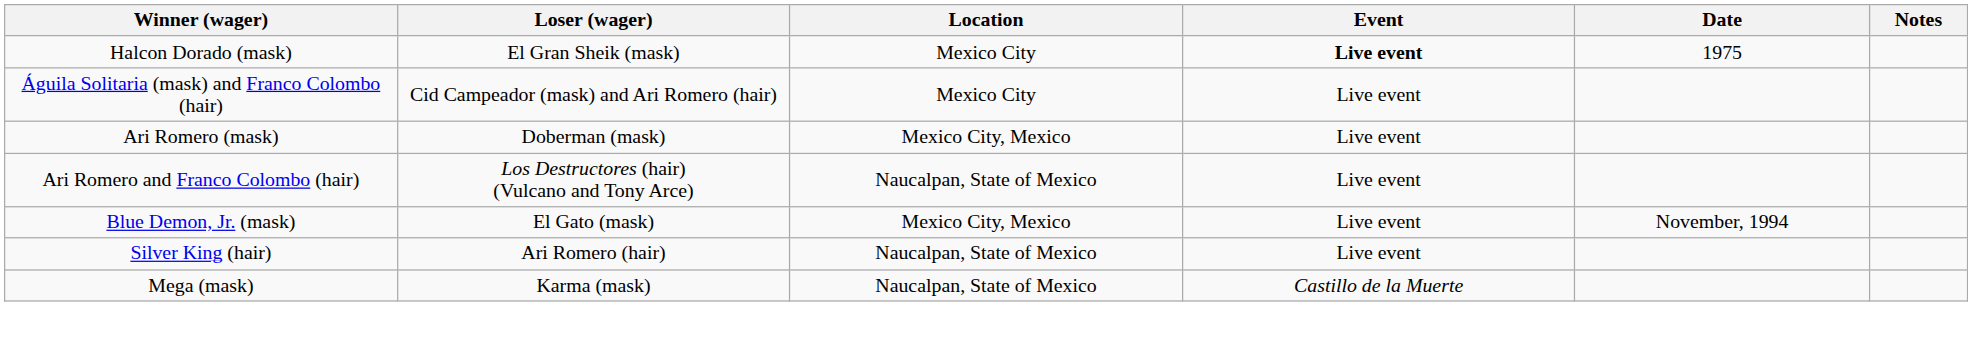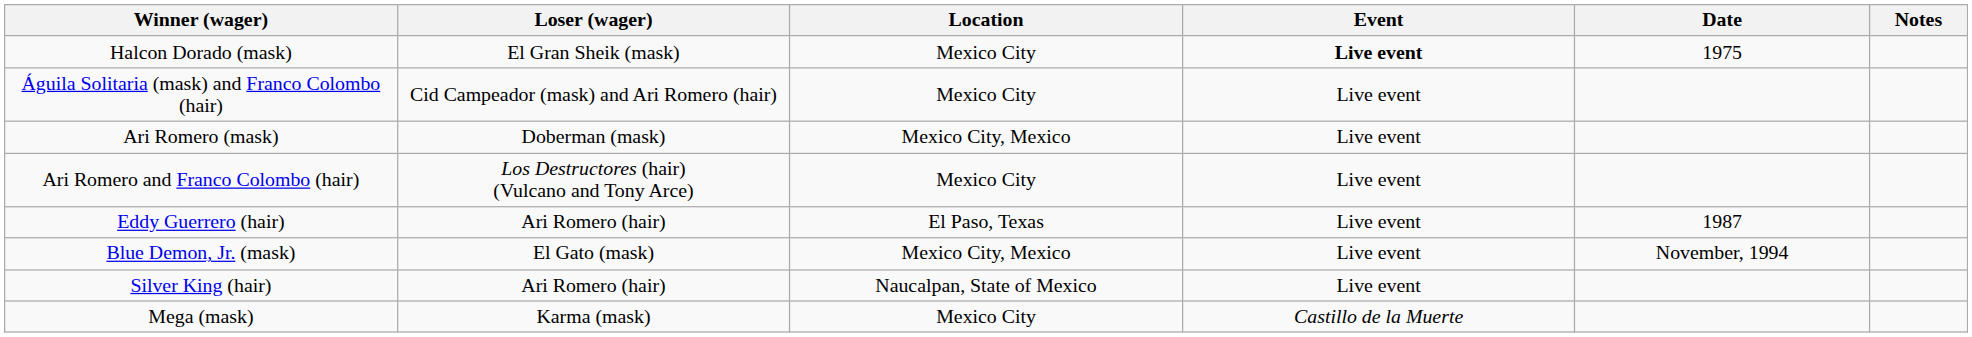 <table class="wikitable sortable" width=100%  style="text-align: center">
 <tr>
 <th width=20% scope="col">Winner (wager)</th>
 <th width=20% scope="col">Loser (wager)</th>
 <th width=20% scope="col">Location</th>
 <th width=20% scope="col">Event</th>
 <th width=15% scope="col">Date</th>
 <th class="unsortable" width=5% scope="col">Notes</th>
 </tr>
 <tr>
 <td>Halcon Dorado (mask)</td>
 <td>El Gran Sheik (mask)</td>
 <td>Mexico City</td>
 <td><strong>Live event</strong></td>
 <td>1975</td>
 <td></td>
 </tr>
 <tr>
 <td><a href='#'>Águila Solitaria</a> (mask) and <a href='#'>Franco Colombo</a> (hair)</td>
 <td>Cid Campeador (mask) and Ari Romero (hair)</td>
 <td>Mexico City</td>
 <td>Live event</td>
 <td></td>
 <td></td>
 </tr>
 <tr>
 <td>Ari Romero (mask)</td>
 <td>Doberman (mask)</td>
 <td>Mexico City, Mexico</td>
 <td>Live event</td>
 <td></td>
 <td></td>
 </tr>
 <tr>
 <td>Ari Romero and <a href='#'>Franco Colombo</a> (hair)</td>
 <td><em>Los Destructores</em> (hair)<br>(Vulcano and Tony Arce)</td>
-<td>Naucalpan, State of Mexico</td>
+<td>Mexico City</td>
 <td>Live event</td>
 <td></td>
+<td></td>
+</tr>
+<tr>
+<td><a href='#'>Eddy Guerrero</a> (hair)</td>
+<td>Ari Romero (hair)</td>
+<td>El Paso, Texas</td>
+<td>Live event</td>
+<td>1987</td>
 <td></td>
 </tr>
 <tr>
 <td><a href='#'>Blue Demon, Jr.</a> (mask)</td>
 <td>El Gato (mask)</td>
 <td>Mexico City, Mexico</td>
 <td>Live event</td>
 <td>November, 1994</td>
 <td></td>
 </tr>
 <tr>
 <td><a href='#'>Silver King</a> (hair)</td>
 <td>Ari Romero (hair)</td>
 <td>Naucalpan, State of Mexico</td>
 <td>Live event</td>
 <td></td>
 <td></td>
 </tr>
 <tr>
 <td>Mega (mask)</td>
 <td>Karma (mask)</td>
-<td>Naucalpan, State of Mexico</td>
+<td>Mexico City</td>
 <td><em>Castillo de la Muerte</em></td>
 <td></td>
 <td></td>
 </tr>
 </table>
